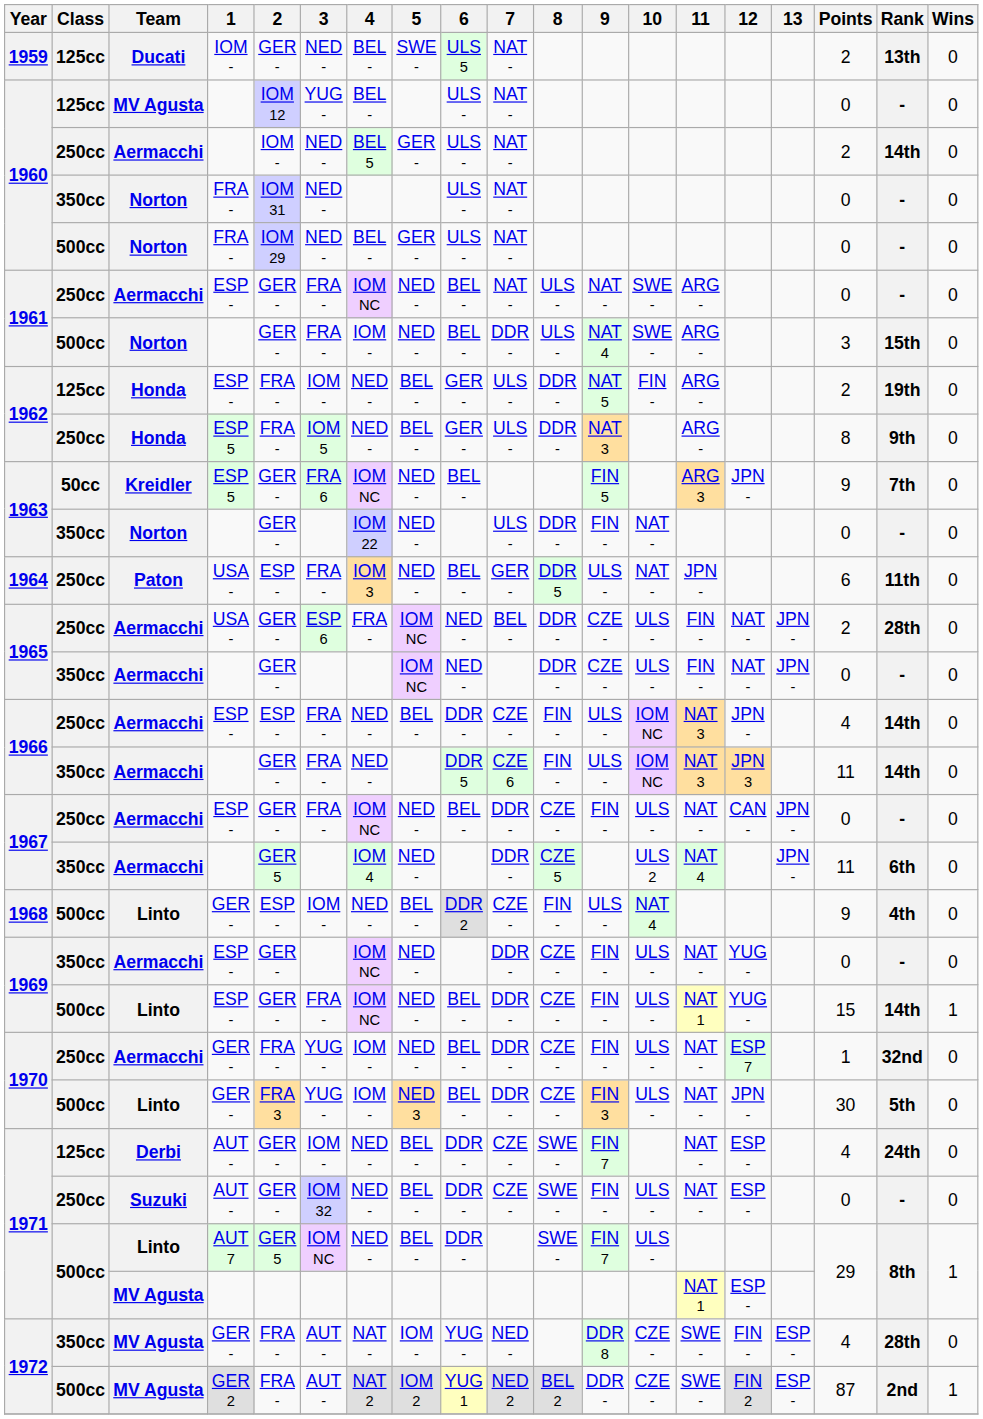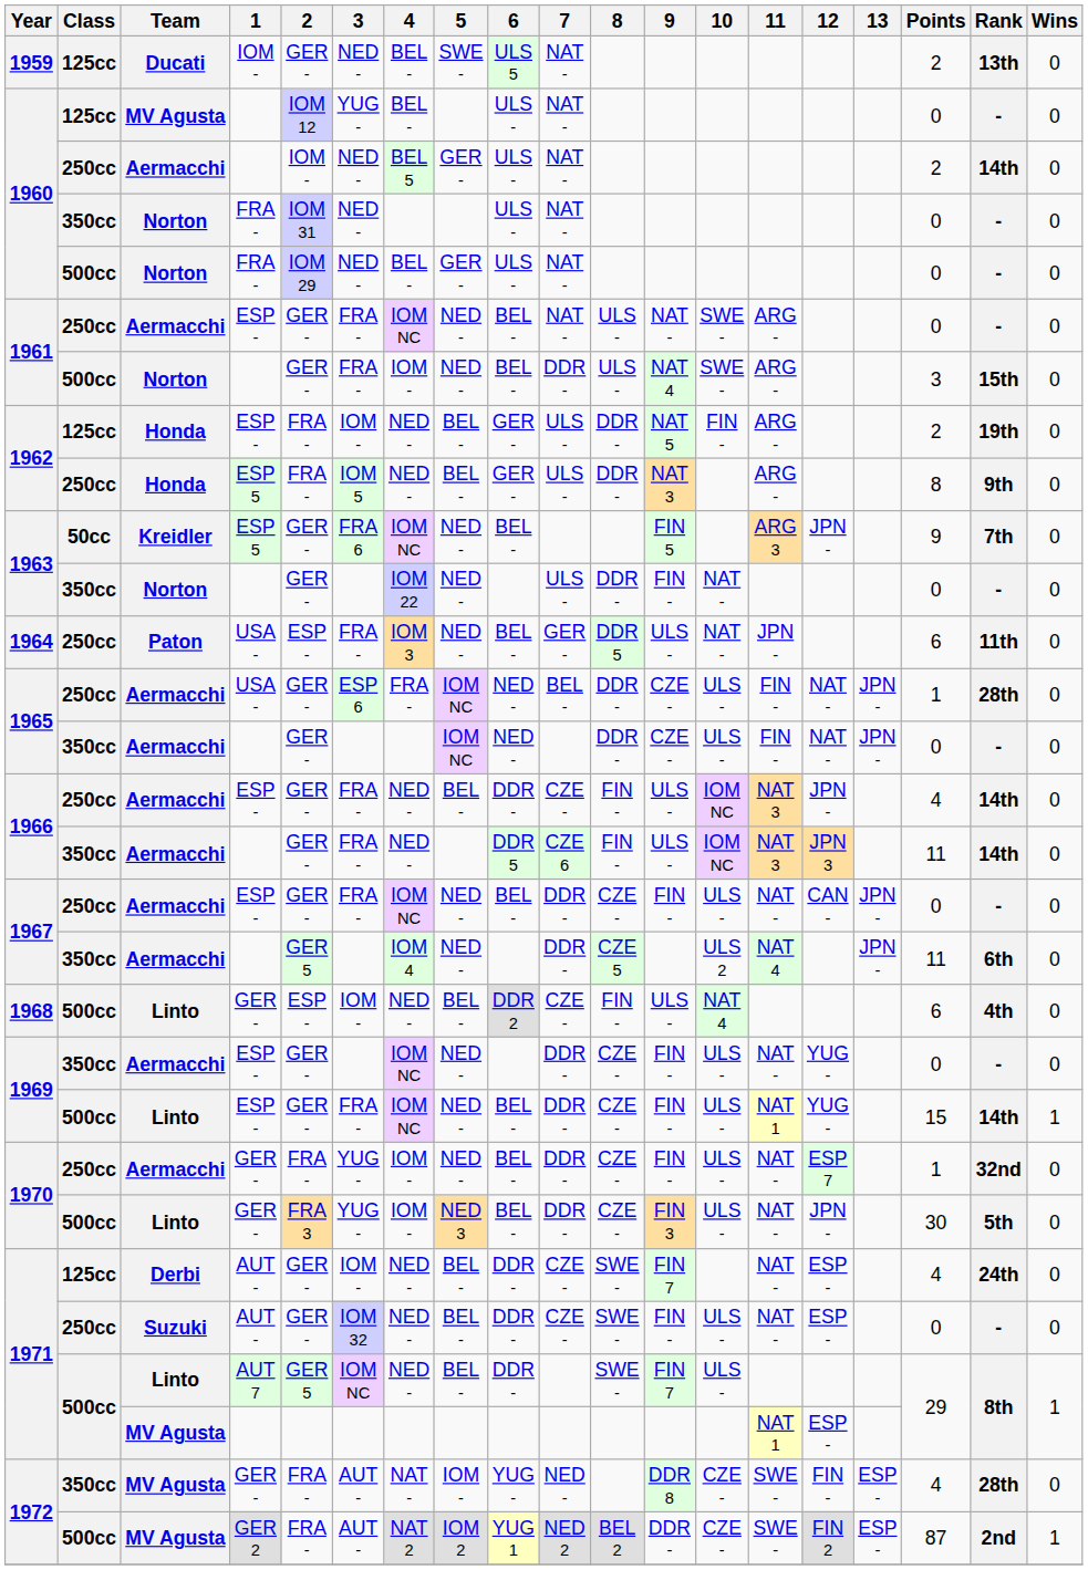 <table class="wikitable" style="text-align:center; font-size:95%">
 <tr>
 <th>Year</th>
 <th>Class</th>
 <th>Team</th>
 <th>1</th>
 <th>2</th>
 <th>3</th>
 <th>4</th>
 <th>5</th>
 <th>6</th>
 <th>7</th>
 <th>8</th>
 <th>9</th>
 <th>10</th>
 <th>11</th>
 <th>12</th>
 <th>13</th>
 <th>Points</th>
 <th>Rank</th>
 <th>Wins</th>
 </tr>
 <tr>
 <th><a href='#'>1959</a></th>
 <th>125cc</th>
 <th><a href='#'>Ducati</a></th>
 <td><a href='#'>IOM</a><br><small>-</small></td>
 <td><a href='#'>GER</a><br><small>-</small></td>
 <td><a href='#'>NED</a><br><small>-</small></td>
 <td><a href='#'>BEL</a><br><small>-</small></td>
 <td><a href='#'>SWE</a><br><small>-</small></td>
 <td style="background:#DFFFDF;"><a href='#'>ULS</a><br><small>5</small></td>
 <td><a href='#'>NAT</a><br><small>-</small></td>
 <td></td>
 <td></td>
 <td></td>
 <td></td>
 <td></td>
 <td></td>
 <td>2</td>
 <th>13th</th>
 <td>0</td>
 </tr>
 <tr>
 <th rowspan=4><a href='#'>1960</a></th>
 <th>125cc</th>
 <th><a href='#'>MV Agusta</a></th>
 <td></td>
 <td style="background:#CFCFFF;"><a href='#'>IOM</a><br><small>12</small></td>
 <td><a href='#'>YUG</a><br><small>-</small></td>
 <td><a href='#'>BEL</a><br><small>-</small></td>
 <td></td>
 <td><a href='#'>ULS</a><br><small>-</small></td>
 <td><a href='#'>NAT</a><br><small>-</small></td>
 <td></td>
 <td></td>
 <td></td>
 <td></td>
 <td></td>
 <td></td>
 <td>0</td>
 <th>-</th>
 <td>0</td>
 </tr>
 <tr>
 <th>250cc</th>
 <th><a href='#'>Aermacchi</a></th>
 <td></td>
 <td><a href='#'>IOM</a><br><small>-</small></td>
 <td><a href='#'>NED</a><br><small>-</small></td>
 <td style="background:#DFFFDF;"><a href='#'>BEL</a><br><small>5</small></td>
 <td><a href='#'>GER</a><br><small>-</small></td>
 <td><a href='#'>ULS</a><br><small>-</small></td>
 <td><a href='#'>NAT</a><br><small>-</small></td>
 <td></td>
 <td></td>
 <td></td>
 <td></td>
 <td></td>
 <td></td>
 <td>2</td>
 <th>14th</th>
 <td>0</td>
 </tr>
 <tr>
 <th>350cc</th>
 <th><a href='#'>Norton</a></th>
 <td><a href='#'>FRA</a><br><small>-</small></td>
 <td style="background:#CFCFFF;"><a href='#'>IOM</a><br><small>31</small></td>
 <td><a href='#'>NED</a><br><small>-</small></td>
 <td></td>
 <td></td>
 <td><a href='#'>ULS</a><br><small>-</small></td>
 <td><a href='#'>NAT</a><br><small>-</small></td>
 <td></td>
 <td></td>
 <td></td>
 <td></td>
 <td></td>
 <td></td>
 <td>0</td>
 <th>-</th>
 <td>0</td>
 </tr>
 <tr>
 <th>500cc</th>
 <th><a href='#'>Norton</a></th>
 <td><a href='#'>FRA</a><br><small>-</small></td>
 <td style="background:#CFCFFF;"><a href='#'>IOM</a><br><small>29</small></td>
 <td><a href='#'>NED</a><br><small>-</small></td>
 <td><a href='#'>BEL</a><br><small>-</small></td>
 <td><a href='#'>GER</a><br><small>-</small></td>
 <td><a href='#'>ULS</a><br><small>-</small></td>
 <td><a href='#'>NAT</a><br><small>-</small></td>
 <td></td>
 <td></td>
 <td></td>
 <td></td>
 <td></td>
 <td></td>
 <td>0</td>
 <th>-</th>
 <td>0</td>
 </tr>
 <tr>
 <th rowspan=2><a href='#'>1961</a></th>
 <th>250cc</th>
 <th><a href='#'>Aermacchi</a></th>
 <td><a href='#'>ESP</a><br><small>-</small></td>
 <td><a href='#'>GER</a><br><small>-</small></td>
 <td><a href='#'>FRA</a><br><small>-</small></td>
 <td style="background:#EFCFFF;"><a href='#'>IOM</a><br><small>NC</small></td>
 <td><a href='#'>NED</a><br><small>-</small></td>
 <td><a href='#'>BEL</a><br><small>-</small></td>
 <td><a href='#'>NAT</a><br><small>-</small></td>
 <td><a href='#'>ULS</a><br><small>-</small></td>
 <td><a href='#'>NAT</a><br><small>-</small></td>
 <td><a href='#'>SWE</a><br><small>-</small></td>
 <td><a href='#'>ARG</a><br><small>-</small></td>
 <td></td>
 <td></td>
 <td>0</td>
 <th>-</th>
 <td>0</td>
 </tr>
 <tr>
 <th>500cc</th>
 <th><a href='#'>Norton</a></th>
 <td></td>
 <td><a href='#'>GER</a><br><small>-</small></td>
 <td><a href='#'>FRA</a><br><small>-</small></td>
 <td><a href='#'>IOM</a><br><small>-</small></td>
 <td><a href='#'>NED</a><br><small>-</small></td>
 <td><a href='#'>BEL</a><br><small>-</small></td>
 <td><a href='#'>DDR</a><br><small>-</small></td>
 <td><a href='#'>ULS</a><br><small>-</small></td>
 <td style="background:#DFFFDF;"><a href='#'>NAT</a><br><small>4</small></td>
 <td><a href='#'>SWE</a><br><small>-</small></td>
 <td><a href='#'>ARG</a><br><small>-</small></td>
 <td></td>
 <td></td>
 <td>3</td>
 <th>15th</th>
 <td>0</td>
 </tr>
 <tr>
 <th rowspan=2><a href='#'>1962</a></th>
 <th>125cc</th>
 <th><a href='#'>Honda</a></th>
 <td><a href='#'>ESP</a><br><small>-</small></td>
 <td><a href='#'>FRA</a><br><small>-</small></td>
 <td><a href='#'>IOM</a><br><small>-</small></td>
 <td><a href='#'>NED</a><br><small>-</small></td>
 <td><a href='#'>BEL</a><br><small>-</small></td>
 <td><a href='#'>GER</a><br><small>-</small></td>
 <td><a href='#'>ULS</a><br><small>-</small></td>
 <td><a href='#'>DDR</a><br><small>-</small></td>
 <td style="background:#DFFFDF;"><a href='#'>NAT</a><br><small>5</small></td>
 <td><a href='#'>FIN</a><br><small>-</small></td>
 <td><a href='#'>ARG</a><br><small>-</small></td>
 <td></td>
 <td></td>
 <td>2</td>
 <th>19th</th>
 <td>0</td>
 </tr>
 <tr>
 <th>250cc</th>
 <th><a href='#'>Honda</a></th>
 <td style="background:#DFFFDF;"><a href='#'>ESP</a><br><small>5</small></td>
 <td><a href='#'>FRA</a><br><small>-</small></td>
 <td style="background:#DFFFDF;"><a href='#'>IOM</a><br><small>5</small></td>
 <td><a href='#'>NED</a><br><small>-</small></td>
 <td><a href='#'>BEL</a><br><small>-</small></td>
 <td><a href='#'>GER</a><br><small>-</small></td>
 <td><a href='#'>ULS</a><br><small>-</small></td>
 <td><a href='#'>DDR</a><br><small>-</small></td>
 <td style="background:#FFDF9F;"><a href='#'>NAT</a><br><small>3</small></td>
 <td></td>
 <td><a href='#'>ARG</a><br><small>-</small></td>
 <td></td>
 <td></td>
 <td>8</td>
 <th>9th</th>
 <td>0</td>
 </tr>
 <tr>
 <th rowspan=2><a href='#'>1963</a></th>
 <th>50cc</th>
 <th><a href='#'>Kreidler</a></th>
 <td style="background:#DFFFDF;"><a href='#'>ESP</a><br><small>5</small></td>
 <td><a href='#'>GER</a><br><small>-</small></td>
 <td style="background:#DFFFDF;"><a href='#'>FRA</a><br><small>6</small></td>
 <td style="background:#EFCFFF;"><a href='#'>IOM</a><br><small>NC</small></td>
 <td><a href='#'>NED</a><br><small>-</small></td>
 <td><a href='#'>BEL</a><br><small>-</small></td>
 <td></td>
 <td></td>
 <td style="background:#DFFFDF;"><a href='#'>FIN</a><br><small>5</small></td>
 <td></td>
 <td style="background:#FFDF9F;"><a href='#'>ARG</a><br><small>3</small></td>
 <td><a href='#'>JPN</a><br><small>-</small></td>
 <td></td>
 <td>9</td>
 <th>7th</th>
 <td>0</td>
 </tr>
 <tr>
 <th>350cc</th>
 <th><a href='#'>Norton</a></th>
 <td></td>
 <td><a href='#'>GER</a><br><small>-</small></td>
 <td></td>
 <td style="background:#CFCFFF;"><a href='#'>IOM</a><br><small>22</small></td>
 <td><a href='#'>NED</a><br><small>-</small></td>
 <td></td>
 <td><a href='#'>ULS</a><br><small>-</small></td>
 <td><a href='#'>DDR</a><br><small>-</small></td>
 <td><a href='#'>FIN</a><br><small>-</small></td>
 <td><a href='#'>NAT</a><br><small>-</small></td>
 <td></td>
 <td></td>
 <td></td>
 <td>0</td>
 <th>-</th>
 <td>0</td>
 </tr>
 <tr>
 <th><a href='#'>1964</a></th>
 <th>250cc</th>
 <th><a href='#'>Paton</a></th>
 <td><a href='#'>USA</a><br><small>-</small></td>
 <td><a href='#'>ESP</a><br><small>-</small></td>
 <td><a href='#'>FRA</a><br><small>-</small></td>
 <td style="background:#FFDF9F;"><a href='#'>IOM</a><br><small>3</small></td>
 <td><a href='#'>NED</a><br><small>-</small></td>
 <td><a href='#'>BEL</a><br><small>-</small></td>
 <td><a href='#'>GER</a><br><small>-</small></td>
 <td style="background:#DFFFDF;"><a href='#'>DDR</a><br><small>5</small></td>
 <td><a href='#'>ULS</a><br><small>-</small></td>
 <td><a href='#'>NAT</a><br><small>-</small></td>
 <td><a href='#'>JPN</a><br><small>-</small></td>
 <td></td>
 <td></td>
 <td>6</td>
 <th>11th</th>
 <td>0</td>
 </tr>
 <tr>
 <th rowspan=2><a href='#'>1965</a></th>
 <th>250cc</th>
 <th><a href='#'>Aermacchi</a></th>
 <td><a href='#'>USA</a><br><small>-</small></td>
 <td><a href='#'>GER</a><br><small>-</small></td>
 <td style="background:#DFFFDF;"><a href='#'>ESP</a><br><small>6</small></td>
 <td><a href='#'>FRA</a><br><small>-</small></td>
 <td style="background:#EFCFFF;"><a href='#'>IOM</a><br><small>NC</small></td>
 <td><a href='#'>NED</a><br><small>-</small></td>
 <td><a href='#'>BEL</a><br><small>-</small></td>
 <td><a href='#'>DDR</a><br><small>-</small></td>
 <td><a href='#'>CZE</a><br><small>-</small></td>
 <td><a href='#'>ULS</a><br><small>-</small></td>
 <td><a href='#'>FIN</a><br><small>-</small></td>
 <td><a href='#'>NAT</a><br><small>-</small></td>
 <td><a href='#'>JPN</a><br><small>-</small></td>
-<td>2</td>
+<td>1</td>
 <th>28th</th>
 <td>0</td>
 </tr>
 <tr>
 <th>350cc</th>
 <th><a href='#'>Aermacchi</a></th>
 <td></td>
 <td><a href='#'>GER</a><br><small>-</small></td>
 <td></td>
 <td></td>
 <td style="background:#EFCFFF;"><a href='#'>IOM</a><br><small>NC</small></td>
 <td><a href='#'>NED</a><br><small>-</small></td>
 <td></td>
 <td><a href='#'>DDR</a><br><small>-</small></td>
 <td><a href='#'>CZE</a><br><small>-</small></td>
 <td><a href='#'>ULS</a><br><small>-</small></td>
 <td><a href='#'>FIN</a><br><small>-</small></td>
 <td><a href='#'>NAT</a><br><small>-</small></td>
 <td><a href='#'>JPN</a><br><small>-</small></td>
 <td>0</td>
 <th>-</th>
 <td>0</td>
 </tr>
 <tr>
 <th rowspan=2><a href='#'>1966</a></th>
 <th>250cc</th>
 <th><a href='#'>Aermacchi</a></th>
 <td><a href='#'>ESP</a><br><small>-</small></td>
-<td><a href='#'>ESP</a><br><small>-</small></td>
+<td><a href='#'>GER</a><br><small>-</small></td>
 <td><a href='#'>FRA</a><br><small>-</small></td>
 <td><a href='#'>NED</a><br><small>-</small></td>
 <td><a href='#'>BEL</a><br><small>-</small></td>
 <td><a href='#'>DDR</a><br><small>-</small></td>
 <td><a href='#'>CZE</a><br><small>-</small></td>
 <td><a href='#'>FIN</a><br><small>-</small></td>
 <td><a href='#'>ULS</a><br><small>-</small></td>
 <td style="background:#EFCFFF;"><a href='#'>IOM</a><br><small>NC</small></td>
 <td style="background:#FFDF9F;"><a href='#'>NAT</a><br><small>3</small></td>
 <td><a href='#'>JPN</a><br><small>-</small></td>
 <td></td>
 <td>4</td>
 <th>14th</th>
 <td>0</td>
 </tr>
 <tr>
 <th>350cc</th>
 <th><a href='#'>Aermacchi</a></th>
 <td></td>
 <td><a href='#'>GER</a><br><small>-</small></td>
 <td><a href='#'>FRA</a><br><small>-</small></td>
 <td><a href='#'>NED</a><br><small>-</small></td>
 <td></td>
 <td style="background:#DFFFDF;"><a href='#'>DDR</a><br><small>5</small></td>
 <td style="background:#DFFFDF;"><a href='#'>CZE</a><br><small>6</small></td>
 <td><a href='#'>FIN</a><br><small>-</small></td>
 <td><a href='#'>ULS</a><br><small>-</small></td>
 <td style="background:#EFCFFF;"><a href='#'>IOM</a><br><small>NC</small></td>
 <td style="background:#FFDF9F;"><a href='#'>NAT</a><br><small>3</small></td>
 <td style="background:#FFDF9F;"><a href='#'>JPN</a><br><small>3</small></td>
 <td></td>
 <td>11</td>
 <th>14th</th>
 <td>0</td>
 </tr>
 <tr>
 <th rowspan=2><a href='#'>1967</a></th>
 <th>250cc</th>
 <th><a href='#'>Aermacchi</a></th>
 <td><a href='#'>ESP</a><br><small>-</small></td>
 <td><a href='#'>GER</a><br><small>-</small></td>
 <td><a href='#'>FRA</a><br><small>-</small></td>
 <td style="background:#EFCFFF;"><a href='#'>IOM</a><br><small>NC</small></td>
 <td><a href='#'>NED</a><br><small>-</small></td>
 <td><a href='#'>BEL</a><br><small>-</small></td>
 <td><a href='#'>DDR</a><br><small>-</small></td>
 <td><a href='#'>CZE</a><br><small>-</small></td>
 <td><a href='#'>FIN</a><br><small>-</small></td>
 <td><a href='#'>ULS</a><br><small>-</small></td>
 <td><a href='#'>NAT</a><br><small>-</small></td>
 <td><a href='#'>CAN</a><br><small>-</small></td>
 <td><a href='#'>JPN</a><br><small>-</small></td>
 <td>0</td>
 <th>-</th>
 <td>0</td>
 </tr>
 <tr>
 <th>350cc</th>
 <th><a href='#'>Aermacchi</a></th>
 <td></td>
 <td style="background:#DFFFDF;"><a href='#'>GER</a><br><small>5</small></td>
 <td></td>
 <td style="background:#DFFFDF;"><a href='#'>IOM</a><br><small>4</small></td>
 <td><a href='#'>NED</a><br><small>-</small></td>
 <td></td>
 <td><a href='#'>DDR</a><br><small>-</small></td>
 <td style="background:#DFFFDF;"><a href='#'>CZE</a><br><small>5</small></td>
 <td></td>
 <td><a href='#'>ULS</a><br><small>2</small></td>
 <td style="background:#DFFFDF;"><a href='#'>NAT</a><br><small>4</small></td>
 <td></td>
 <td><a href='#'>JPN</a><br><small>-</small></td>
 <td>11</td>
 <th>6th</th>
 <td>0</td>
 </tr>
 <tr>
 <th><a href='#'>1968</a></th>
 <th>500cc</th>
 <th>Linto</th>
 <td><a href='#'>GER</a><br><small>-</small></td>
 <td><a href='#'>ESP</a><br><small>-</small></td>
 <td><a href='#'>IOM</a><br><small>-</small></td>
 <td><a href='#'>NED</a><br><small>-</small></td>
 <td><a href='#'>BEL</a><br><small>-</small></td>
 <td style="background:#DFDFDF;"><a href='#'>DDR</a><br><small>2</small></td>
 <td><a href='#'>CZE</a><br><small>-</small></td>
 <td><a href='#'>FIN</a><br><small>-</small></td>
 <td><a href='#'>ULS</a><br><small>-</small></td>
 <td style="background:#DFFFDF;"><a href='#'>NAT</a><br><small>4</small></td>
 <td></td>
 <td></td>
 <td></td>
-<td>9</td>
+<td>6</td>
 <th>4th</th>
 <td>0</td>
 </tr>
 <tr>
 <th rowspan=2><a href='#'>1969</a></th>
 <th>350cc</th>
 <th><a href='#'>Aermacchi</a></th>
 <td><a href='#'>ESP</a><br><small>-</small></td>
 <td><a href='#'>GER</a><br><small>-</small></td>
 <td></td>
 <td style="background:#EFCFFF;"><a href='#'>IOM</a><br><small>NC</small></td>
 <td><a href='#'>NED</a><br><small>-</small></td>
 <td></td>
 <td><a href='#'>DDR</a><br><small>-</small></td>
 <td><a href='#'>CZE</a><br><small>-</small></td>
 <td><a href='#'>FIN</a><br><small>-</small></td>
 <td><a href='#'>ULS</a><br><small>-</small></td>
 <td><a href='#'>NAT</a><br><small>-</small></td>
 <td><a href='#'>YUG</a><br><small>-</small></td>
 <td></td>
 <td>0</td>
 <th>-</th>
 <td>0</td>
 </tr>
 <tr>
 <th>500cc</th>
 <th>Linto</th>
 <td><a href='#'>ESP</a><br><small>-</small></td>
 <td><a href='#'>GER</a><br><small>-</small></td>
 <td><a href='#'>FRA</a><br><small>-</small></td>
 <td style="background:#EFCFFF;"><a href='#'>IOM</a><br><small>NC</small></td>
 <td><a href='#'>NED</a><br><small>-</small></td>
 <td><a href='#'>BEL</a><br><small>-</small></td>
 <td><a href='#'>DDR</a><br><small>-</small></td>
 <td><a href='#'>CZE</a><br><small>-</small></td>
 <td><a href='#'>FIN</a><br><small>-</small></td>
 <td><a href='#'>ULS</a><br><small>-</small></td>
 <td style="background:#FFFFBF;"><a href='#'>NAT</a><br><small>1</small></td>
 <td><a href='#'>YUG</a><br><small>-</small></td>
 <td></td>
 <td>15</td>
 <th>14th</th>
 <td>1</td>
 </tr>
 <tr>
 <th rowspan=2><a href='#'>1970</a></th>
 <th>250cc</th>
 <th><a href='#'>Aermacchi</a></th>
 <td><a href='#'>GER</a><br><small>-</small></td>
 <td><a href='#'>FRA</a><br><small>-</small></td>
 <td><a href='#'>YUG</a><br><small>-</small></td>
 <td><a href='#'>IOM</a><br><small>-</small></td>
 <td><a href='#'>NED</a><br><small>-</small></td>
 <td><a href='#'>BEL</a><br><small>-</small></td>
 <td><a href='#'>DDR</a><br><small>-</small></td>
 <td><a href='#'>CZE</a><br><small>-</small></td>
 <td><a href='#'>FIN</a><br><small>-</small></td>
 <td><a href='#'>ULS</a><br><small>-</small></td>
 <td><a href='#'>NAT</a><br><small>-</small></td>
 <td style="background:#DFFFDF;"><a href='#'>ESP</a><br><small>7</small></td>
 <td></td>
 <td>1</td>
 <th>32nd</th>
 <td>0</td>
 </tr>
 <tr>
 <th>500cc</th>
 <th>Linto</th>
 <td><a href='#'>GER</a><br><small>-</small></td>
 <td style="background:#FFDF9F;"><a href='#'>FRA</a><br><small>3</small></td>
 <td><a href='#'>YUG</a><br><small>-</small></td>
 <td><a href='#'>IOM</a><br><small>-</small></td>
 <td style="background:#FFDF9F;"><a href='#'>NED</a><br><small>3</small></td>
 <td><a href='#'>BEL</a><br><small>-</small></td>
 <td><a href='#'>DDR</a><br><small>-</small></td>
 <td><a href='#'>CZE</a><br><small>-</small></td>
 <td style="background:#FFDF9F;"><a href='#'>FIN</a><br><small>3</small></td>
 <td><a href='#'>ULS</a><br><small>-</small></td>
 <td><a href='#'>NAT</a><br><small>-</small></td>
 <td><a href='#'>JPN</a><br><small>-</small></td>
 <td></td>
 <td>30</td>
 <th>5th</th>
 <td>0</td>
 </tr>
 <tr>
 <th rowspan=4><a href='#'>1971</a></th>
 <th>125cc</th>
 <th><a href='#'>Derbi</a></th>
 <td><a href='#'>AUT</a><br><small>-</small></td>
 <td><a href='#'>GER</a><br><small>-</small></td>
 <td><a href='#'>IOM</a><br><small>-</small></td>
 <td><a href='#'>NED</a><br><small>-</small></td>
 <td><a href='#'>BEL</a><br><small>-</small></td>
 <td><a href='#'>DDR</a><br><small>-</small></td>
 <td><a href='#'>CZE</a><br><small>-</small></td>
 <td><a href='#'>SWE</a><br><small>-</small></td>
 <td style="background:#DFFFDF;"><a href='#'>FIN</a><br><small>7</small></td>
 <td></td>
 <td><a href='#'>NAT</a><br><small>-</small></td>
 <td><a href='#'>ESP</a><br><small>-</small></td>
 <td></td>
 <td>4</td>
 <th>24th</th>
 <td>0</td>
 </tr>
 <tr>
 <th>250cc</th>
 <th><a href='#'>Suzuki</a></th>
 <td><a href='#'>AUT</a><br><small>-</small></td>
 <td><a href='#'>GER</a><br><small>-</small></td>
 <td style="background:#CFCFFF;"><a href='#'>IOM</a><br><small>32</small></td>
 <td><a href='#'>NED</a><br><small>-</small></td>
 <td><a href='#'>BEL</a><br><small>-</small></td>
 <td><a href='#'>DDR</a><br><small>-</small></td>
 <td><a href='#'>CZE</a><br><small>-</small></td>
 <td><a href='#'>SWE</a><br><small>-</small></td>
 <td><a href='#'>FIN</a><br><small>-</small></td>
 <td><a href='#'>ULS</a><br><small>-</small></td>
 <td><a href='#'>NAT</a><br><small>-</small></td>
 <td><a href='#'>ESP</a><br><small>-</small></td>
 <td></td>
 <td>0</td>
 <th>-</th>
 <td>0</td>
 </tr>
 <tr>
 <th rowspan=2>500cc</th>
 <th>Linto</th>
 <td style="background:#DFFFDF;"><a href='#'>AUT</a><br><small>7</small></td>
 <td style="background:#DFFFDF;"><a href='#'>GER</a><br><small>5</small></td>
 <td style="background:#EFCFFF;"><a href='#'>IOM</a><br><small>NC</small></td>
 <td><a href='#'>NED</a><br><small>-</small></td>
 <td><a href='#'>BEL</a><br><small>-</small></td>
 <td><a href='#'>DDR</a><br><small>-</small></td>
 <td></td>
 <td><a href='#'>SWE</a><br><small>-</small></td>
 <td style="background:#DFFFDF;"><a href='#'>FIN</a><br><small>7</small></td>
 <td><a href='#'>ULS</a><br><small>-</small></td>
 <td></td>
 <td></td>
 <td></td>
 <td rowspan=2>29</td>
 <th rowspan=2>8th</th>
 <td rowspan=2>1</td>
 </tr>
 <tr>
 <th><a href='#'>MV Agusta</a></th>
 <td></td>
 <td></td>
 <td></td>
 <td></td>
 <td></td>
 <td></td>
 <td></td>
 <td></td>
 <td></td>
 <td></td>
 <td style="background:#FFFFBF;"><a href='#'>NAT</a><br><small>1</small></td>
 <td><a href='#'>ESP</a><br><small>-</small></td>
 <td></td>
 </tr>
 <tr>
 <th rowspan=2><a href='#'>1972</a></th>
 <th>350cc</th>
 <th><a href='#'>MV Agusta</a></th>
 <td><a href='#'>GER</a><br><small>-</small></td>
 <td><a href='#'>FRA</a><br><small>-</small></td>
 <td><a href='#'>AUT</a><br><small>-</small></td>
 <td><a href='#'>NAT</a><br><small>-</small></td>
 <td><a href='#'>IOM</a><br><small>-</small></td>
 <td><a href='#'>YUG</a><br><small>-</small></td>
 <td><a href='#'>NED</a><br><small>-</small></td>
 <td></td>
 <td style="background:#DFFFDF;"><a href='#'>DDR</a><br><small>8</small></td>
 <td><a href='#'>CZE</a><br><small>-</small></td>
 <td><a href='#'>SWE</a><br><small>-</small></td>
 <td><a href='#'>FIN</a><br><small>-</small></td>
 <td><a href='#'>ESP</a><br><small>-</small></td>
 <td>4</td>
 <th>28th</th>
 <td>0</td>
 </tr>
 <tr>
 <th>500cc</th>
 <th><a href='#'>MV Agusta</a></th>
 <td style="background:#DFDFDF;"><a href='#'>GER</a><br><small>2</small></td>
 <td><a href='#'>FRA</a><br><small>-</small></td>
 <td><a href='#'>AUT</a><br><small>-</small></td>
 <td style="background:#DFDFDF;"><a href='#'>NAT</a><br><small>2</small></td>
 <td style="background:#DFDFDF;"><a href='#'>IOM</a><br><small>2</small></td>
 <td style="background:#FFFFBF;"><a href='#'>YUG</a><br><small>1</small></td>
 <td style="background:#DFDFDF;"><a href='#'>NED</a><br><small>2</small></td>
 <td style="background:#DFDFDF;"><a href='#'>BEL</a><br><small>2</small></td>
 <td><a href='#'>DDR</a><br><small>-</small></td>
 <td><a href='#'>CZE</a><br><small>-</small></td>
 <td><a href='#'>SWE</a><br><small>-</small></td>
 <td style="background:#DFDFDF;"><a href='#'>FIN</a><br><small>2</small></td>
 <td><a href='#'>ESP</a><br><small>-</small></td>
 <td>87</td>
 <th>2nd</th>
 <td>1</td>
 </tr>
 <tr>
 </tr>
 </table>
